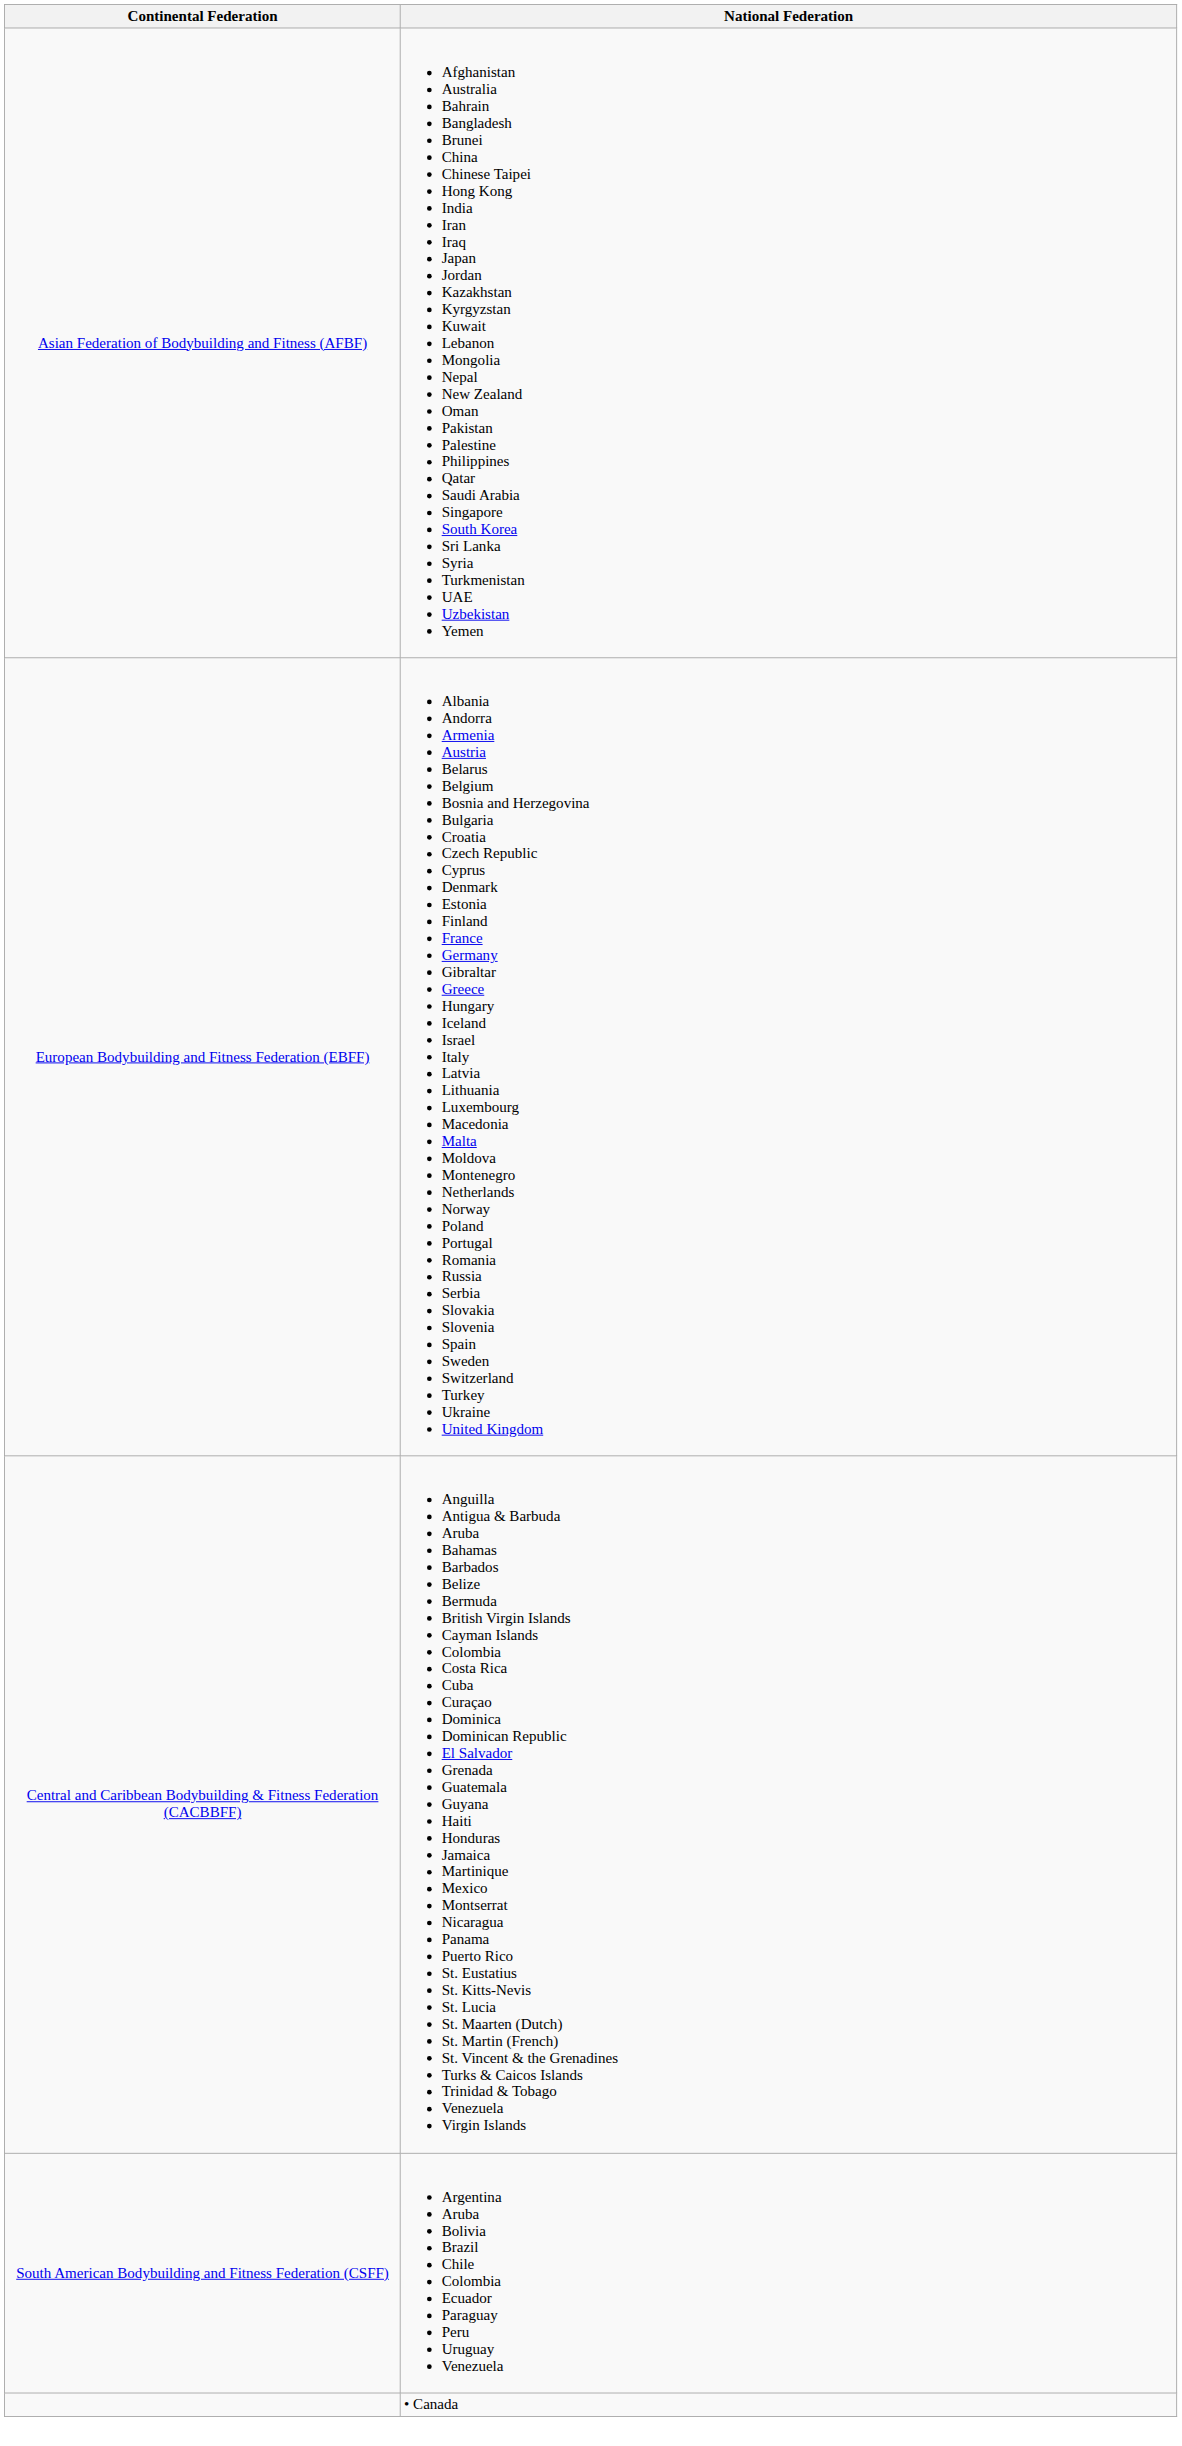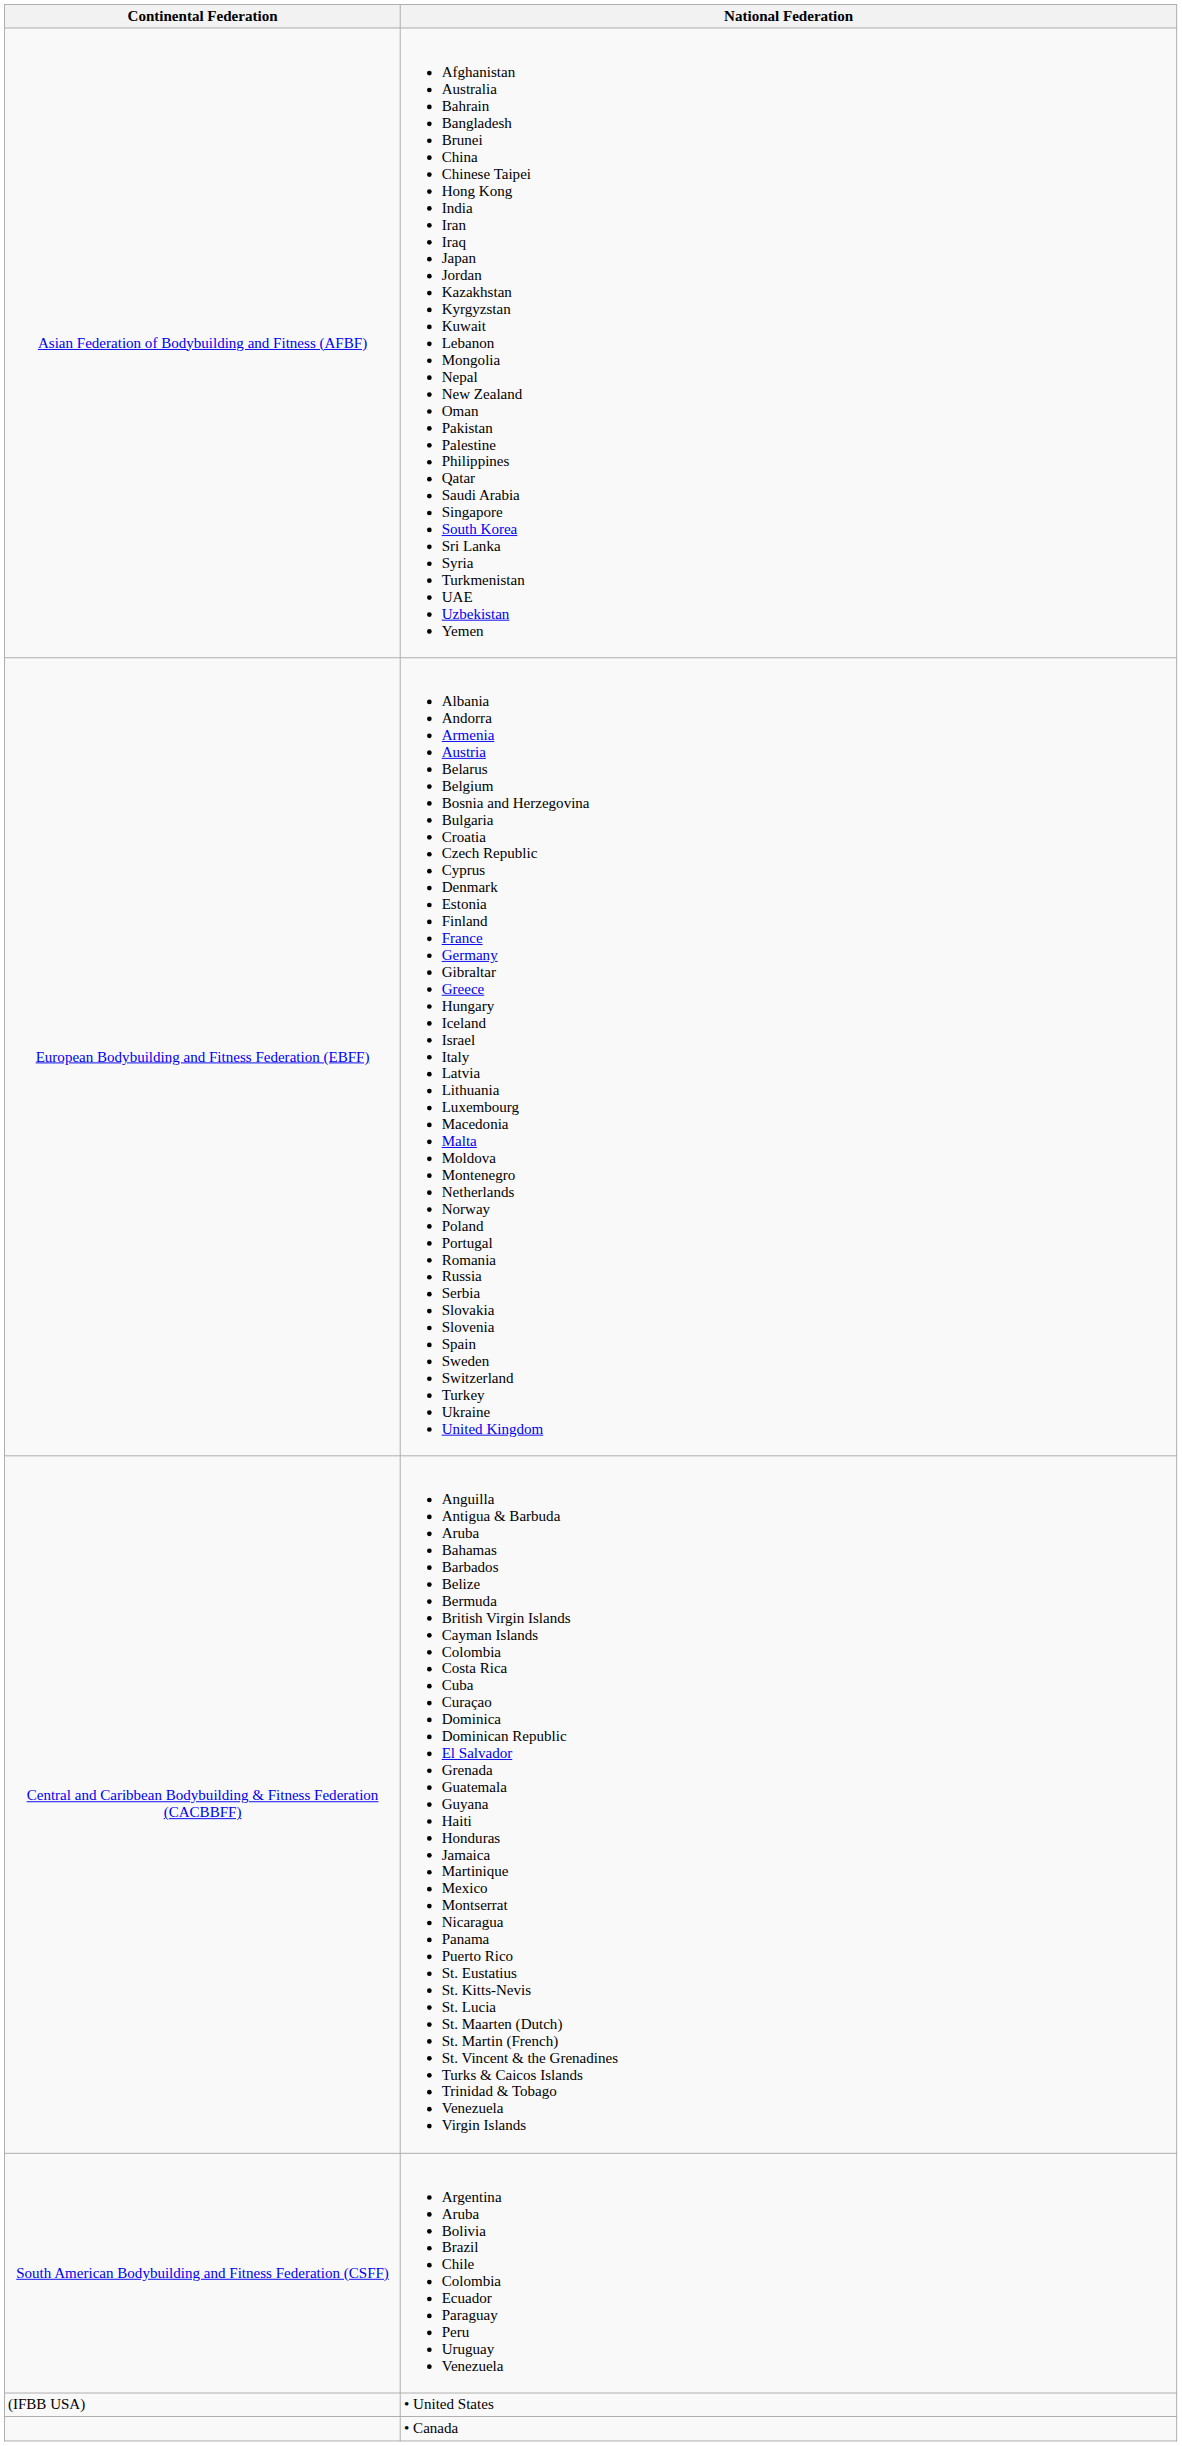 <table class ="wikitable">
 <tr>
 <th scope="col" style="width: 500px;">Continental Federation</th>
 <th scope="col" style="width: 1000px;">National Federation</th>
 </tr>
 <tr>
 <td style="text-align: center;"><a href='#'>Asian Federation of Bodybuilding and Fitness (AFBF)</a></td>
 <td><br><ul><li>Afghanistan</li><li>Australia</li><li>Bahrain</li><li>Bangladesh</li><li>Brunei</li><li>China</li><li>Chinese Taipei</li><li>Hong Kong</li><li>India</li><li>Iran</li><li>Iraq</li><li>Japan</li><li>Jordan</li><li>Kazakhstan</li><li>Kyrgyzstan</li><li>Kuwait</li><li>Lebanon</li><li>Mongolia</li><li>Nepal</li><li>New Zealand</li><li>Oman</li><li>Pakistan</li><li>Palestine</li><li>Philippines</li><li>Qatar</li><li>Saudi Arabia</li><li>Singapore</li><li><a href='#'>South Korea</a></li><li>Sri Lanka</li><li>Syria</li><li>Turkmenistan</li><li>UAE</li><li><a href='#'>Uzbekistan</a></li><li>Yemen</li></ul></td>
 </tr>
 <tr>
 <td style="text-align: center;"><a href='#'>European Bodybuilding and Fitness Federation (EBFF)</a></td>
 <td><br><ul><li>Albania</li><li>Andorra</li><li><a href='#'>Armenia</a></li><li><a href='#'>Austria</a></li><li>Belarus</li><li>Belgium</li><li>Bosnia and Herzegovina</li><li>Bulgaria</li><li>Croatia</li><li>Czech Republic</li><li>Cyprus</li><li>Denmark</li><li>Estonia</li><li>Finland</li><li><a href='#'>France</a></li><li><a href='#'>Germany</a></li><li>Gibraltar</li><li><a href='#'>Greece</a></li><li>Hungary</li><li>Iceland</li><li>Israel</li><li>Italy</li><li>Latvia</li><li>Lithuania</li><li>Luxembourg</li><li>Macedonia</li><li><a href='#'>Malta</a></li><li>Moldova</li><li>Montenegro</li><li>Netherlands</li><li>Norway</li><li>Poland</li><li>Portugal</li><li>Romania</li><li>Russia</li><li>Serbia</li><li>Slovakia</li><li>Slovenia</li><li>Spain</li><li>Sweden</li><li>Switzerland</li><li>Turkey</li><li>Ukraine</li><li><a href='#'>United Kingdom</a></li></ul></td>
 </tr>
 <tr>
 <td style="text-align: center;"><a href='#'>Central and Caribbean Bodybuilding & Fitness Federation (CACBBFF)</a></td>
 <td><br><ul><li>Anguilla</li><li>Antigua & Barbuda</li><li>Aruba</li><li>Bahamas</li><li>Barbados</li><li>Belize</li><li>Bermuda</li><li>British Virgin Islands</li><li>Cayman Islands</li><li>Colombia</li><li>Costa Rica</li><li>Cuba</li><li>Curaçao</li><li>Dominica</li><li>Dominican Republic</li><li><a href='#'>El Salvador</a></li><li>Grenada</li><li>Guatemala</li><li>Guyana</li><li>Haiti</li><li>Honduras</li><li>Jamaica</li><li>Martinique</li><li>Mexico</li><li>Montserrat</li><li>Nicaragua</li><li>Panama</li><li>Puerto Rico</li><li>St. Eustatius</li><li>St. Kitts-Nevis</li><li>St. Lucia</li><li>St. Maarten (Dutch)</li><li>St. Martin (French)</li><li>St. Vincent & the Grenadines</li><li>Turks & Caicos Islands</li><li>Trinidad & Tobago</li><li>Venezuela</li><li>Virgin Islands</li></ul></td>
 </tr>
 <tr>
 <td style="text-align: center;"><a href='#'>South American Bodybuilding and Fitness Federation (CSFF)</a></td>
 <td><br><ul><li>Argentina</li><li>Aruba</li><li>Bolivia</li><li>Brazil</li><li>Chile</li><li>Colombia</li><li>Ecuador</li><li>Paraguay</li><li>Peru</li><li>Uruguay</li><li>Venezuela</li></ul></td>
 </tr>
 <tr>
+<td> (IFBB USA)</td>
+<td>• United States</td>
+</tr>
+<tr>
 <td></td>
 <td>• Canada</td>
 </tr>
 </table>
